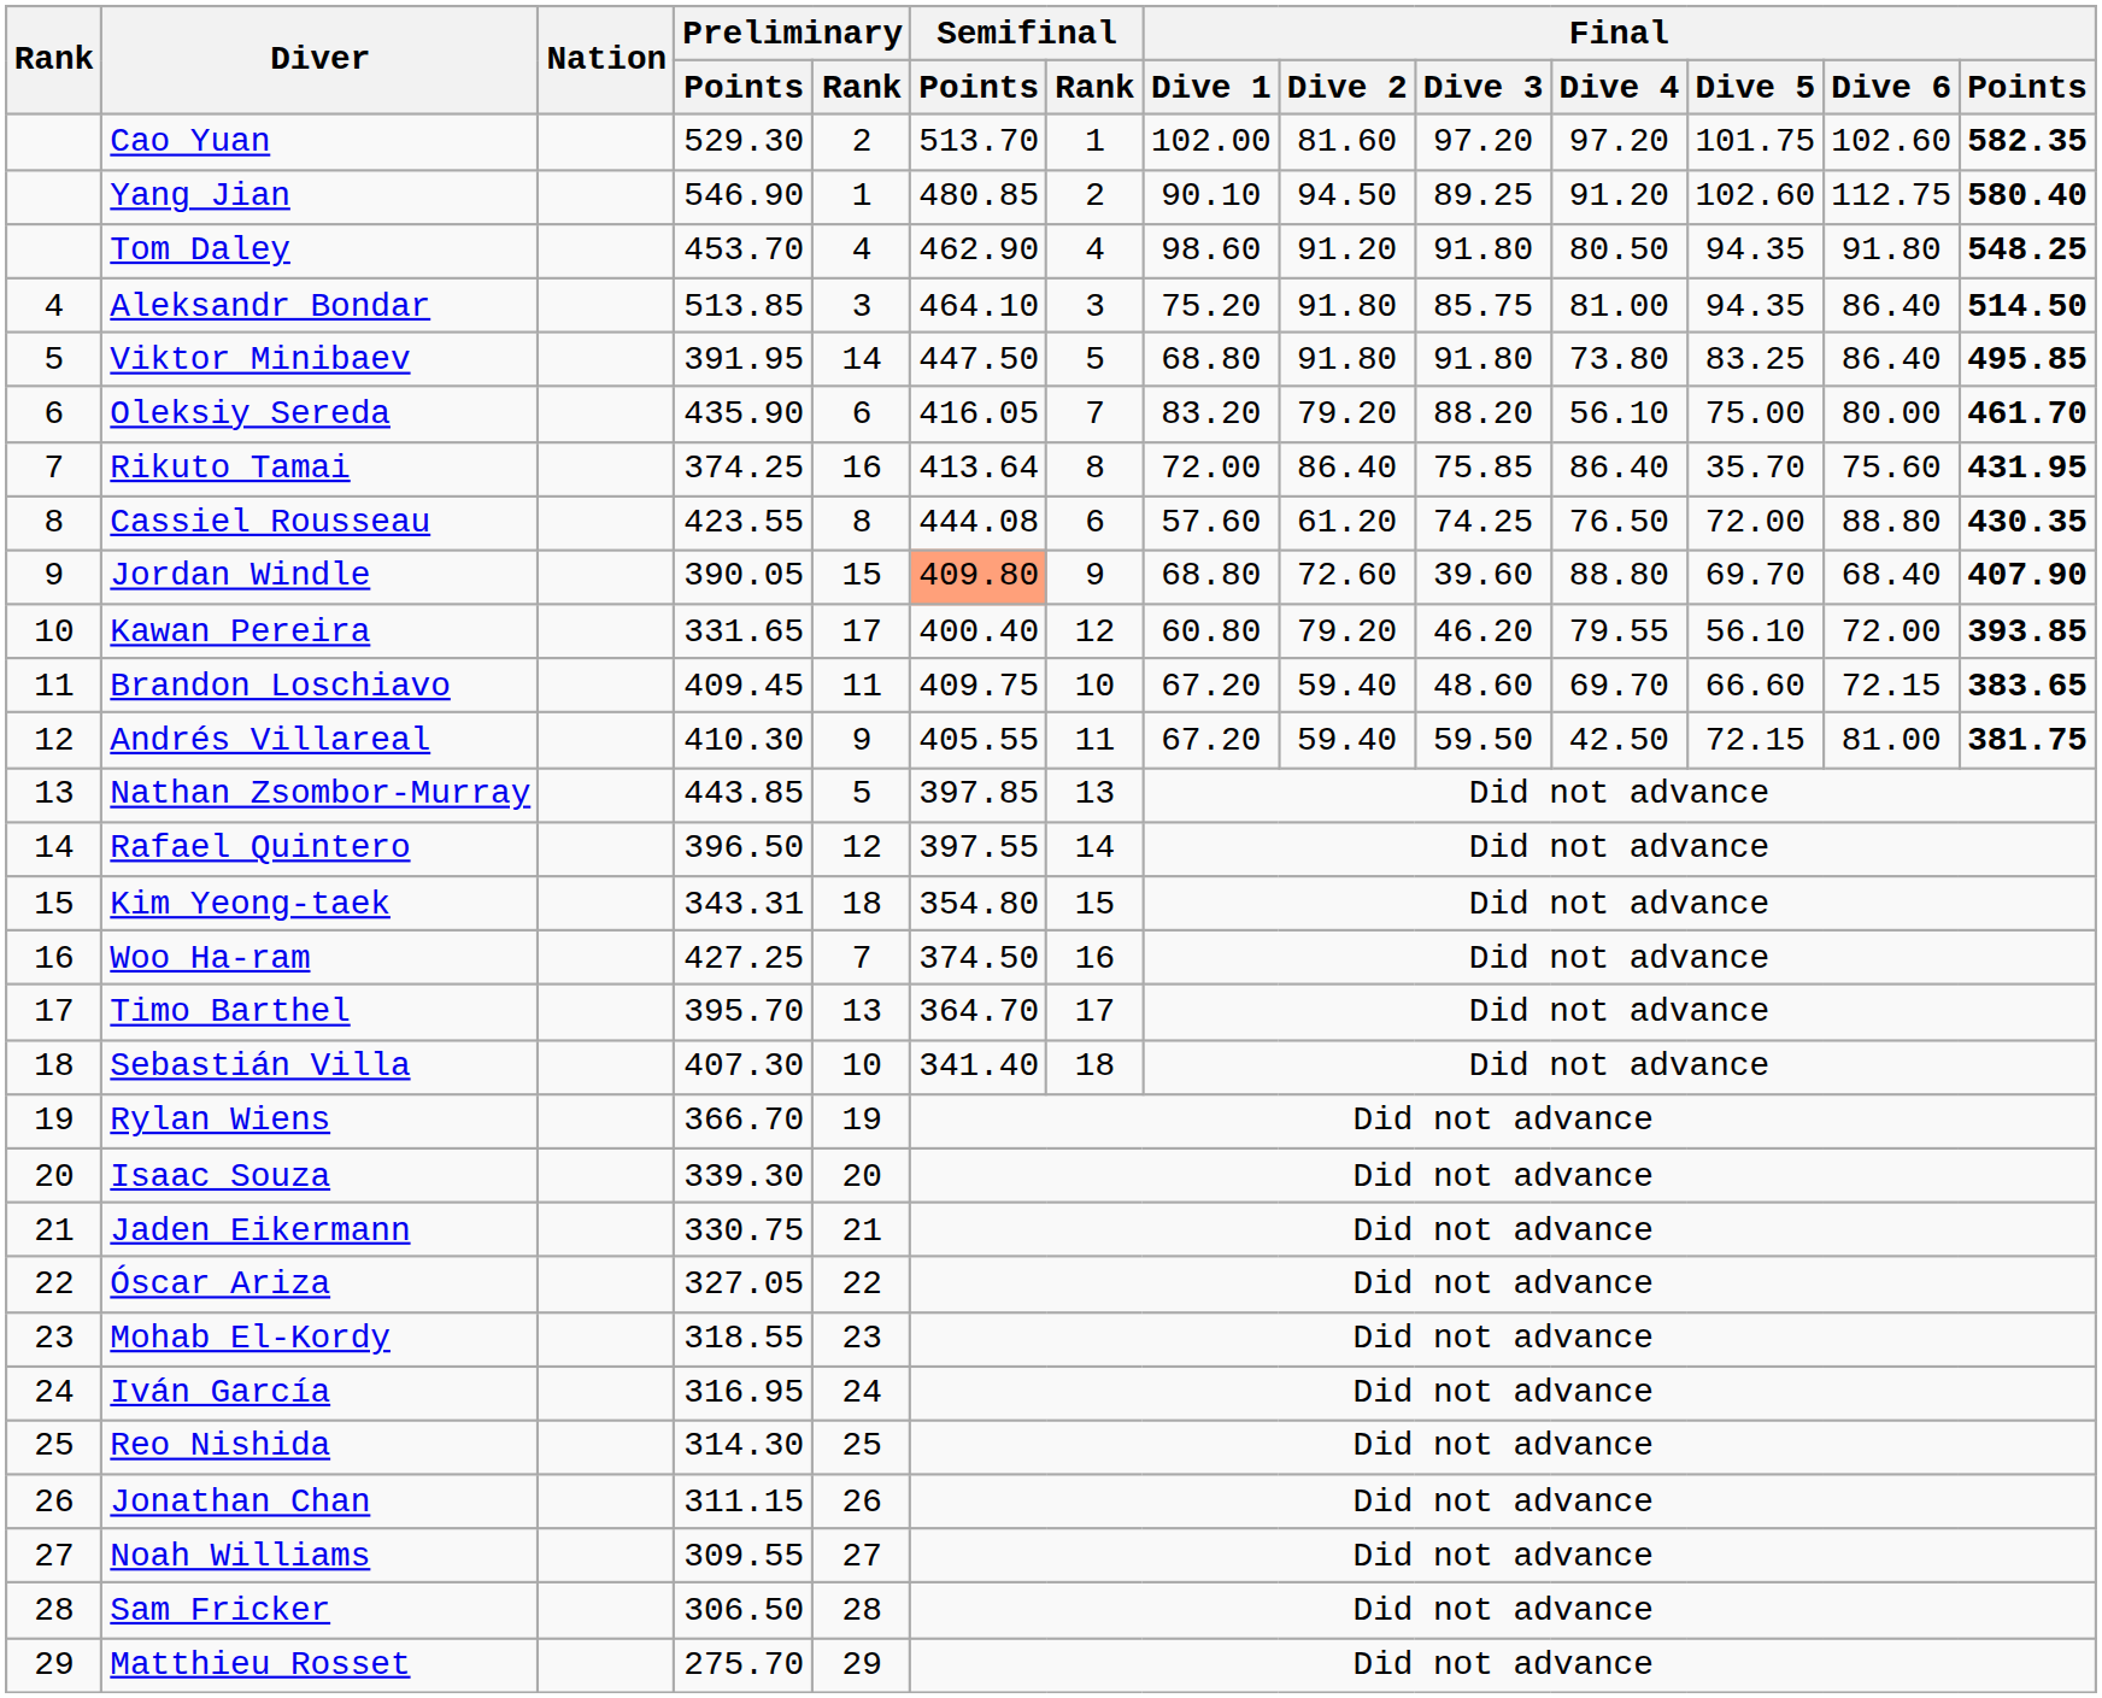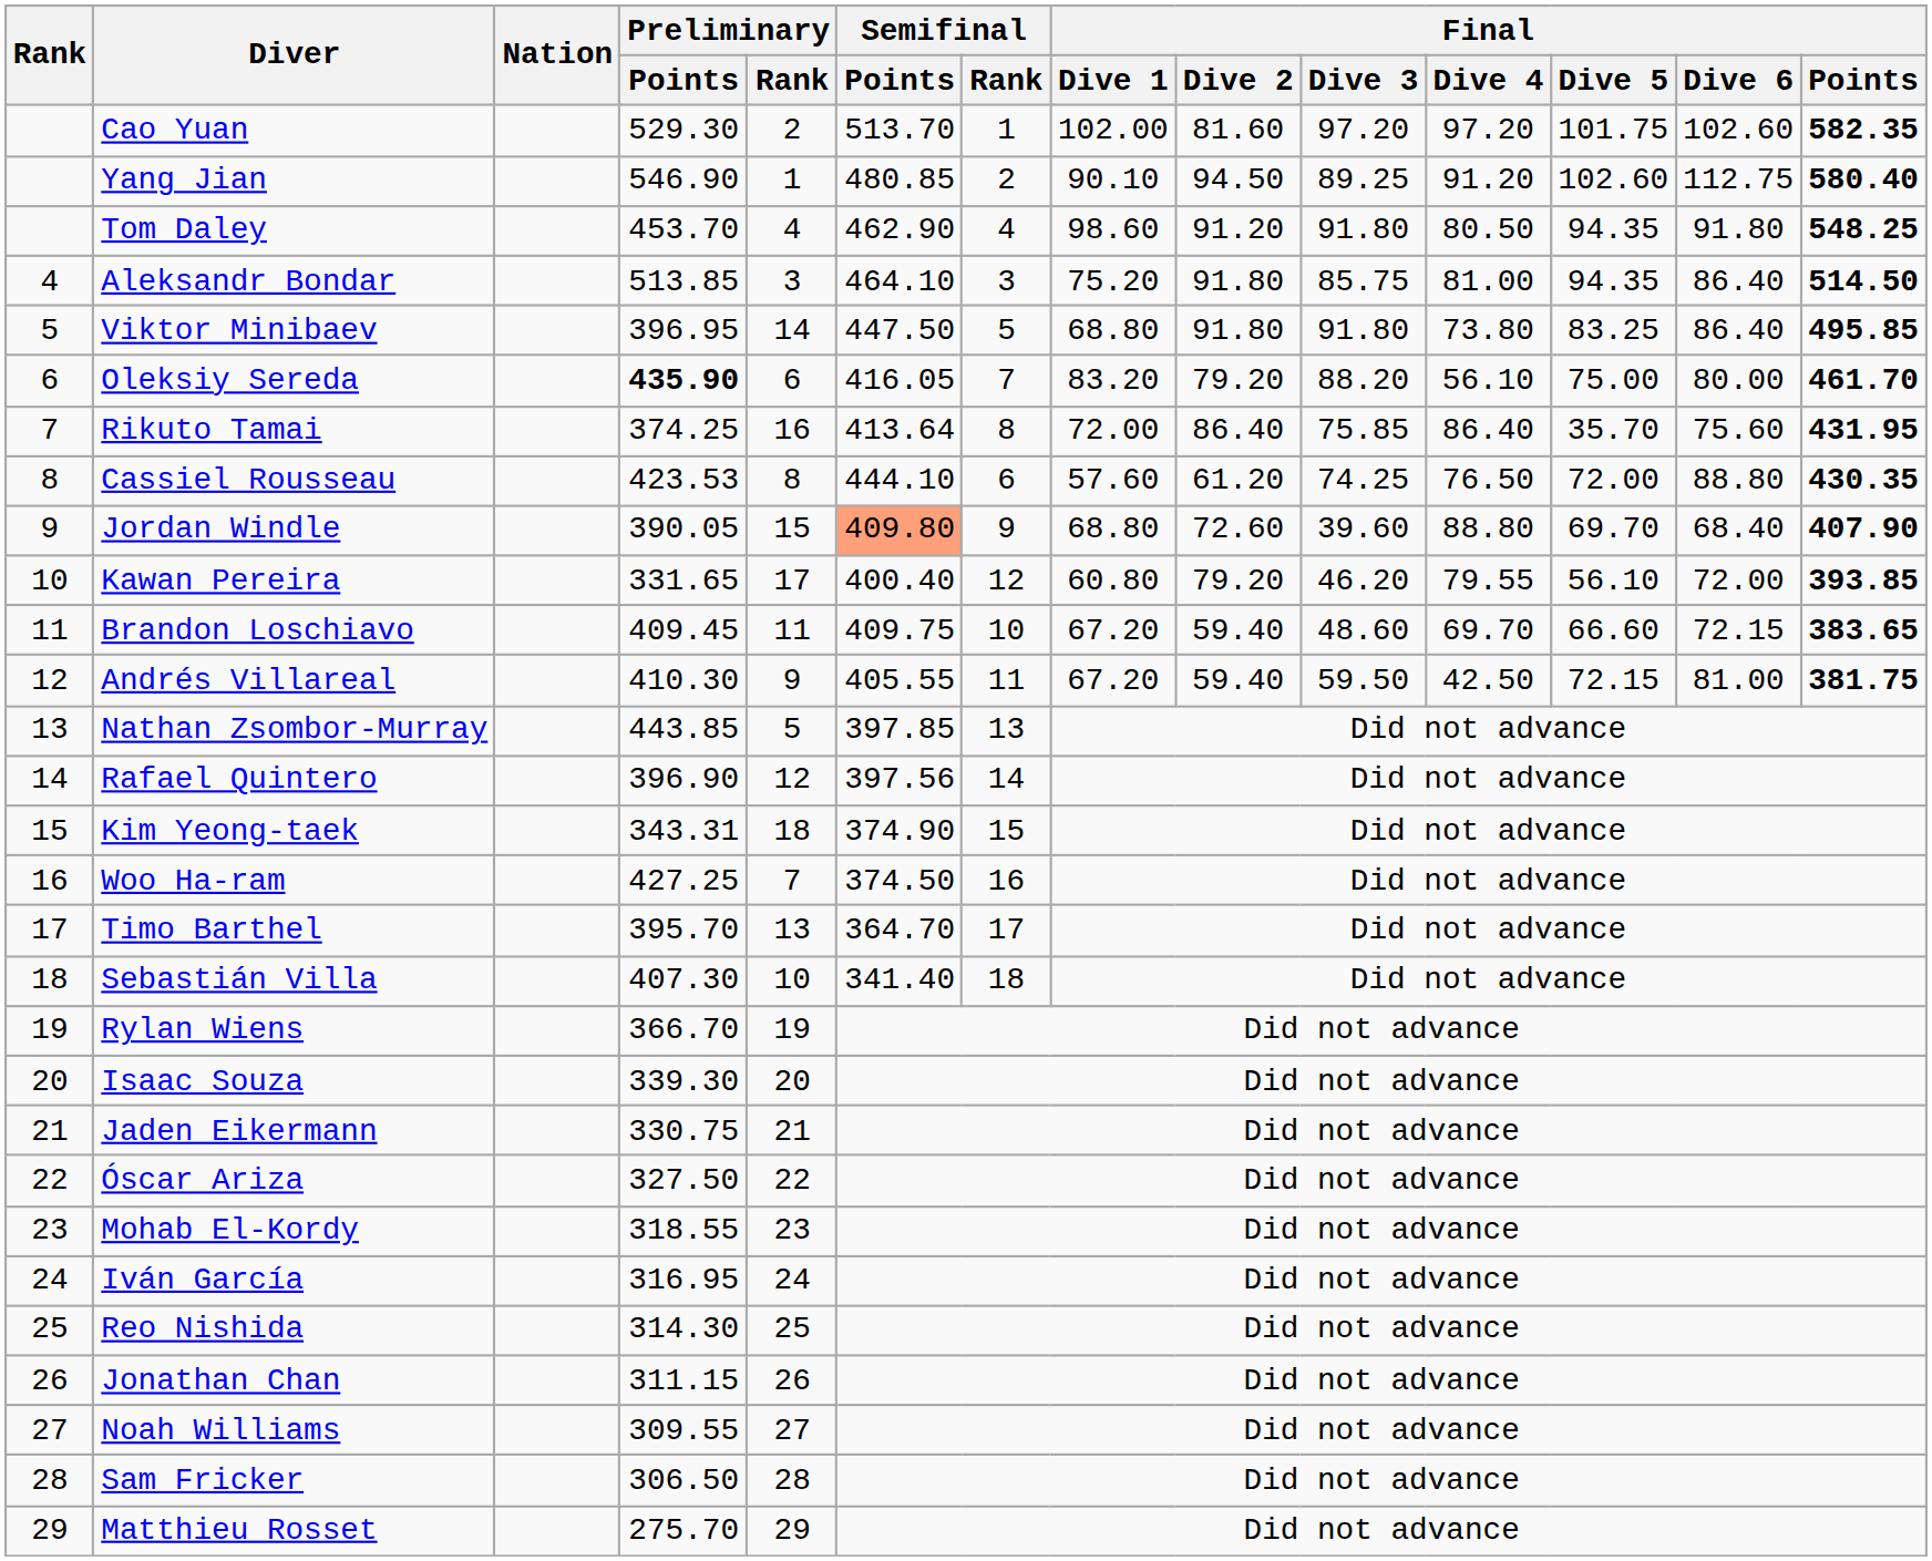 <table class="wikitable sortable" style="text-align:center">
 <tr>
 <th rowspan="2" data-sort-type="number">Rank</th>
 <th rowspan="2">Diver</th>
 <th rowspan="2">Nation</th>
 <th colspan="2">Preliminary</th>
 <th colspan="2">Semifinal</th>
 <th colspan="7">Final</th>
 </tr>
 <tr>
 <th>Points</th>
 <th>Rank</th>
 <th>Points</th>
 <th>Rank</th>
 <th>Dive 1</th>
 <th>Dive 2</th>
 <th>Dive 3</th>
 <th>Dive 4</th>
 <th>Dive 5</th>
 <th>Dive 6</th>
 <th>Points</th>
 </tr>
 <tr>
 <td></td>
 <td align="left"><a href='#'>Cao Yuan</a></td>
 <td align="left"></td>
 <td>529.30</td>
 <td>2</td>
 <td>513.70</td>
 <td>1</td>
 <td>102.00</td>
 <td>81.60</td>
 <td>97.20</td>
 <td>97.20</td>
 <td>101.75</td>
 <td>102.60</td>
 <td><strong>582.35</strong></td>
 </tr>
 <tr>
 <td></td>
 <td align="left"><a href='#'>Yang Jian</a></td>
 <td align="left"></td>
 <td>546.90</td>
 <td>1</td>
 <td>480.85</td>
 <td>2</td>
 <td>90.10</td>
 <td>94.50</td>
 <td>89.25</td>
 <td>91.20</td>
 <td>102.60</td>
 <td>112.75</td>
 <td><strong>580.40</strong></td>
 </tr>
 <tr>
 <td></td>
 <td align="left"><a href='#'>Tom Daley</a></td>
 <td align="left"></td>
 <td>453.70</td>
 <td>4</td>
 <td>462.90</td>
 <td>4</td>
 <td>98.60</td>
 <td>91.20</td>
 <td>91.80</td>
 <td>80.50</td>
 <td>94.35</td>
 <td>91.80</td>
 <td><strong>548.25</strong></td>
 </tr>
 <tr>
 <td>4</td>
 <td align="left"><a href='#'>Aleksandr Bondar</a></td>
 <td align="left"></td>
 <td>513.85</td>
 <td>3</td>
 <td>464.10</td>
 <td>3</td>
 <td>75.20</td>
 <td>91.80</td>
 <td>85.75</td>
 <td>81.00</td>
 <td>94.35</td>
 <td>86.40</td>
 <td><strong>514.50</strong></td>
 </tr>
 <tr>
 <td>5</td>
 <td align="left"><a href='#'>Viktor Minibaev</a></td>
 <td align="left"></td>
-<td>391.95</td>
+<td>396.95</td>
 <td>14</td>
 <td>447.50</td>
 <td>5</td>
 <td>68.80</td>
 <td>91.80</td>
 <td>91.80</td>
 <td>73.80</td>
 <td>83.25</td>
 <td>86.40</td>
 <td><strong>495.85</strong></td>
 </tr>
 <tr>
 <td>6</td>
 <td align="left"><a href='#'>Oleksiy Sereda</a></td>
 <td align="left"></td>
-<td>435.90</td>
+<td><strong>435.90</strong></td>
 <td>6</td>
 <td>416.05</td>
 <td>7</td>
 <td>83.20</td>
 <td>79.20</td>
 <td>88.20</td>
 <td>56.10</td>
 <td>75.00</td>
 <td>80.00</td>
 <td><strong>461.70</strong></td>
 </tr>
 <tr>
 <td>7</td>
 <td align="left"><a href='#'>Rikuto Tamai</a></td>
 <td align="left"></td>
 <td>374.25</td>
 <td>16</td>
 <td>413.64</td>
 <td>8</td>
 <td>72.00</td>
 <td>86.40</td>
 <td>75.85</td>
 <td>86.40</td>
 <td>35.70</td>
 <td>75.60</td>
 <td><strong>431.95</strong></td>
 </tr>
 <tr>
 <td>8</td>
 <td align="left"><a href='#'>Cassiel Rousseau</a></td>
 <td align="left"></td>
-<td>423.55</td>
+<td>423.53</td>
 <td>8</td>
-<td>444.08</td>
+<td>444.10</td>
 <td>6</td>
 <td>57.60</td>
 <td>61.20</td>
 <td>74.25</td>
 <td>76.50</td>
 <td>72.00</td>
 <td>88.80</td>
 <td><strong>430.35</strong></td>
 </tr>
 <tr>
 <td>9</td>
 <td align="left"><a href='#'>Jordan Windle</a></td>
 <td align="left"></td>
 <td>390.05</td>
 <td>15</td>
 <td style="background: lightsalmon;">409.80</td>
 <td>9</td>
 <td>68.80</td>
 <td>72.60</td>
 <td>39.60</td>
 <td>88.80</td>
 <td>69.70</td>
 <td>68.40</td>
 <td><strong>407.90</strong></td>
 </tr>
 <tr>
 <td>10</td>
 <td align="left"><a href='#'>Kawan Pereira</a></td>
 <td align="left"></td>
 <td>331.65</td>
 <td>17</td>
 <td>400.40</td>
 <td>12</td>
 <td>60.80</td>
 <td>79.20</td>
 <td>46.20</td>
 <td>79.55</td>
 <td>56.10</td>
 <td>72.00</td>
 <td><strong>393.85</strong></td>
 </tr>
 <tr>
 <td>11</td>
 <td align="left"><a href='#'>Brandon Loschiavo</a></td>
 <td align="left"></td>
 <td>409.45</td>
 <td>11</td>
 <td>409.75</td>
 <td>10</td>
 <td>67.20</td>
 <td>59.40</td>
 <td>48.60</td>
 <td>69.70</td>
 <td>66.60</td>
 <td>72.15</td>
 <td><strong>383.65</strong></td>
 </tr>
 <tr>
 <td>12</td>
 <td align="left"><a href='#'>Andrés Villareal</a></td>
 <td align="left"></td>
 <td>410.30</td>
 <td>9</td>
 <td>405.55</td>
 <td>11</td>
 <td>67.20</td>
 <td>59.40</td>
 <td>59.50</td>
 <td>42.50</td>
 <td>72.15</td>
 <td>81.00</td>
 <td><strong>381.75</strong></td>
 </tr>
 <tr>
 <td>13</td>
 <td align="left"><a href='#'>Nathan Zsombor-Murray</a></td>
 <td align="left"></td>
 <td>443.85</td>
 <td>5</td>
 <td>397.85</td>
 <td>13</td>
 <td colspan="7">Did not advance</td>
 </tr>
 <tr>
 <td>14</td>
 <td align="left"><a href='#'>Rafael Quintero</a></td>
 <td align="left"></td>
-<td>396.50</td>
+<td>396.90</td>
 <td>12</td>
-<td>397.55</td>
+<td>397.56</td>
 <td>14</td>
 <td colspan="7">Did not advance</td>
 </tr>
 <tr>
 <td>15</td>
 <td align="left"><a href='#'>Kim Yeong-taek</a></td>
 <td align="left"></td>
 <td>343.31</td>
 <td>18</td>
-<td>354.80</td>
+<td>374.90</td>
 <td>15</td>
 <td colspan="7">Did not advance</td>
 </tr>
 <tr>
 <td>16</td>
 <td align="left"><a href='#'>Woo Ha-ram</a></td>
 <td align="left"></td>
 <td>427.25</td>
 <td>7</td>
 <td>374.50</td>
 <td>16</td>
 <td colspan="7">Did not advance</td>
 </tr>
 <tr>
 <td>17</td>
 <td align="left"><a href='#'>Timo Barthel</a></td>
 <td align="left"></td>
 <td>395.70</td>
 <td>13</td>
 <td>364.70</td>
 <td>17</td>
 <td colspan="7">Did not advance</td>
 </tr>
 <tr>
 <td>18</td>
 <td align="left"><a href='#'>Sebastián Villa</a></td>
 <td align="left"></td>
 <td>407.30</td>
 <td>10</td>
 <td>341.40</td>
 <td>18</td>
 <td colspan="7">Did not advance</td>
 </tr>
 <tr>
 <td>19</td>
 <td align="left"><a href='#'>Rylan Wiens</a></td>
 <td align="left"></td>
 <td>366.70</td>
 <td>19</td>
 <td colspan="9">Did not advance</td>
 </tr>
 <tr>
 <td>20</td>
 <td align="left"><a href='#'>Isaac Souza</a></td>
 <td align="left"></td>
 <td>339.30</td>
 <td>20</td>
 <td colspan="9">Did not advance</td>
 </tr>
 <tr>
 <td>21</td>
 <td align="left"><a href='#'>Jaden Eikermann</a></td>
 <td align="left"></td>
 <td>330.75</td>
 <td>21</td>
 <td colspan="9">Did not advance</td>
 </tr>
 <tr>
 <td>22</td>
 <td align="left"><a href='#'>Óscar Ariza</a></td>
 <td align="left"></td>
-<td>327.05</td>
+<td>327.50</td>
 <td>22</td>
 <td colspan="9">Did not advance</td>
 </tr>
 <tr>
 <td>23</td>
 <td align="left"><a href='#'>Mohab El-Kordy</a></td>
 <td align="left"></td>
 <td>318.55</td>
 <td>23</td>
 <td colspan="9">Did not advance</td>
 </tr>
 <tr>
 <td>24</td>
 <td align="left"><a href='#'>Iván García</a></td>
 <td align="left"></td>
 <td>316.95</td>
 <td>24</td>
 <td colspan="9">Did not advance</td>
 </tr>
 <tr>
 <td>25</td>
 <td align="left"><a href='#'>Reo Nishida</a></td>
 <td align="left"></td>
 <td>314.30</td>
 <td>25</td>
 <td colspan="9">Did not advance</td>
 </tr>
 <tr>
 <td>26</td>
 <td align="left"><a href='#'>Jonathan Chan</a></td>
 <td align="left"></td>
 <td>311.15</td>
 <td>26</td>
 <td colspan="9">Did not advance</td>
 </tr>
 <tr>
 <td>27</td>
 <td align="left"><a href='#'>Noah Williams</a></td>
 <td align="left"></td>
 <td>309.55</td>
 <td>27</td>
 <td colspan="9">Did not advance</td>
 </tr>
 <tr>
 <td>28</td>
 <td align="left"><a href='#'>Sam Fricker</a></td>
 <td align="left"></td>
 <td>306.50</td>
 <td>28</td>
 <td colspan="9">Did not advance</td>
 </tr>
 <tr>
 <td>29</td>
 <td align="left"><a href='#'>Matthieu Rosset</a></td>
 <td align="left"></td>
 <td>275.70</td>
 <td>29</td>
 <td colspan="9">Did not advance</td>
 </tr>
 </table>
